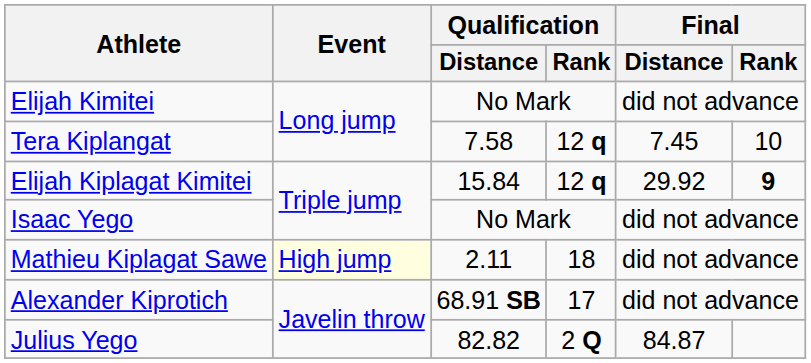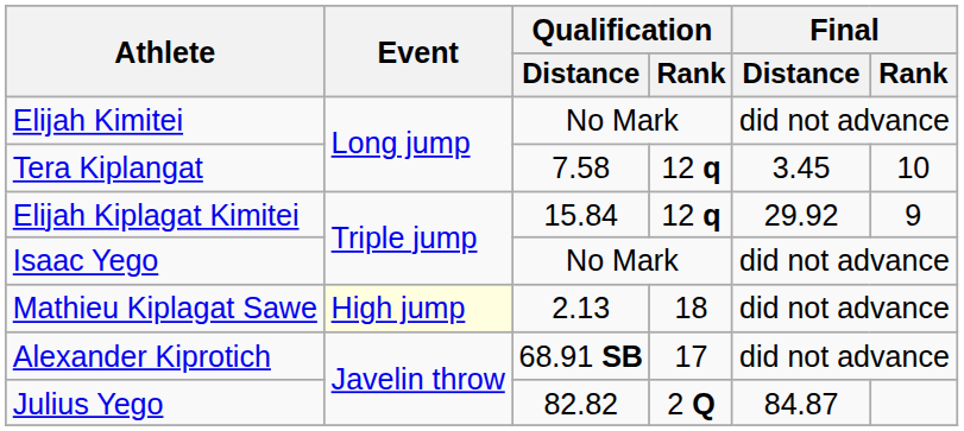 <table class="wikitable" style="font-size:90%">
 <tr>
 <th rowspan=2>Athlete</th>
 <th rowspan=2>Event</th>
 <th colspan=2>Qualification</th>
 <th colspan=2>Final</th>
 </tr>
 <tr style="font-size:95%">
 <th>Distance</th>
 <th>Rank</th>
 <th>Distance</th>
 <th>Rank</th>
 </tr>
 <tr align=center>
 <td align=left><a href='#'>Elijah Kimitei</a></td>
 <td style="text-align:left;" rowspan="2"><a href='#'>Long jump</a></td>
 <td colspan=2>No Mark</td>
 <td colspan=2>did not advance</td>
 </tr>
 <tr align=center>
 <td align=left><a href='#'>Tera Kiplangat</a></td>
 <td>7.58</td>
 <td>12 <strong>q</strong></td>
-<td>7.45</td>
+<td>3.45</td>
 <td>10</td>
 </tr>
 <tr align=center>
 <td align=left><a href='#'>Elijah Kiplagat Kimitei</a></td>
 <td style="text-align:left;" rowspan="2"><a href='#'>Triple jump</a></td>
 <td>15.84</td>
 <td>12 <strong>q</strong></td>
 <td>29.92</td>
-<td><strong>9</strong></td>
+<td>9</td>
 </tr>
 <tr align=center>
 <td align=left><a href='#'>Isaac Yego</a></td>
 <td colspan=2>No Mark</td>
 <td colspan=2>did not advance</td>
 </tr>
 <tr align=center>
 <td align=left><a href='#'>Mathieu Kiplagat Sawe</a></td>
 <td style="background: lightyellow; text-align:left;"><a href='#'>High jump</a></td>
-<td>2.11</td>
+<td>2.13</td>
 <td>18</td>
 <td colspan=2>did not advance</td>
 </tr>
 <tr align=center>
 <td align=left><a href='#'>Alexander Kiprotich</a></td>
 <td style="text-align:left;" rowspan="2"><a href='#'>Javelin throw</a></td>
 <td>68.91 <strong>SB</strong></td>
 <td>17</td>
 <td colspan=2>did not advance</td>
 </tr>
 <tr align=center>
 <td align=left><a href='#'>Julius Yego</a></td>
 <td>82.82</td>
 <td>2 <strong>Q</strong></td>
 <td>84.87</td>
 <td></td>
 </tr>
 </table>
